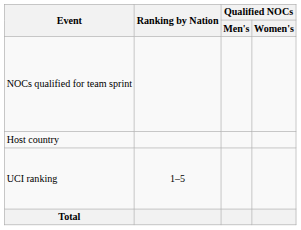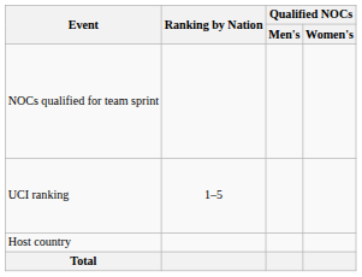 <table class="wikitable">
 <tr>
 <th rowspan=2>Event</th>
 <th rowspan=2>Ranking by Nation</th>
 <th colspan=2>Qualified NOCs</th>
 </tr>
 <tr>
 <th>Men's</th>
 <th>Women's</th>
 </tr>
 <tr>
 <td>NOCs qualified for team sprint</td>
 <td style="text-align:center;"></td>
 <td><br><br><br><br><br><br><br><br></td>
 <td><br><br><br><br><br><br><br><br></td>
 </tr>
 <tr>
+<td>UCI ranking</td>
+<td style="text-align:center;">1–5</td>
+<td><br><br><br><br></td>
+<td><br><br><br><br><br></td>
+</tr>
+<tr>
 <td>Host country</td>
 <td></td>
 <td></td>
 <td></td>
-</tr>
-<tr>
-<td>UCI ranking</td>
-<td style="text-align:center;">1–5</td>
-<td><br><br><br><br></td>
-<td><br><br><br><br><br></td>
 </tr>
 <tr>
 <th>Total</th>
 <th></th>
 <th></th>
 <th></th>
 </tr>
 </table>
